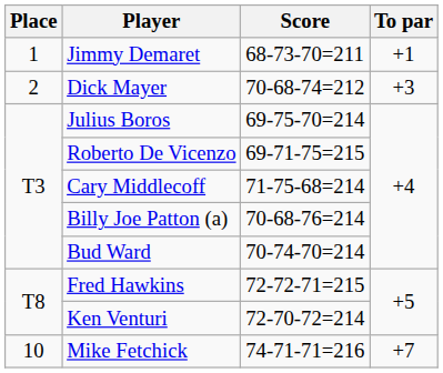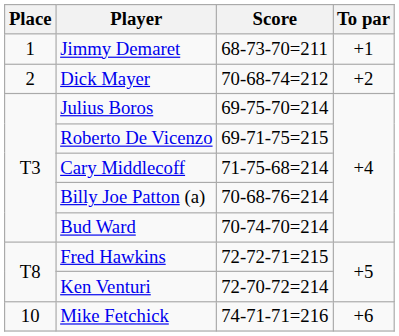 <table class=wikitable>
 <tr>
 <th>Place</th>
 <th>Player</th>
 <th>Score</th>
 <th>To par</th>
 </tr>
 <tr>
 <td align=center>1</td>
 <td> <a href='#'>Jimmy Demaret</a></td>
 <td>68-73-70=211</td>
 <td align=center>+1</td>
 </tr>
 <tr>
 <td align=center>2</td>
 <td> <a href='#'>Dick Mayer</a></td>
 <td>70-68-74=212</td>
-<td align=center>+3</td>
+<td align=center>+2</td>
 </tr>
 <tr>
 <td rowspan=5 align=center>T3</td>
 <td> <a href='#'>Julius Boros</a></td>
 <td>69-75-70=214</td>
 <td rowspan=5 align=center>+4</td>
 </tr>
 <tr>
 <td> <a href='#'>Roberto De Vicenzo</a></td>
 <td>69-71-75=215</td>
 </tr>
 <tr>
 <td> <a href='#'>Cary Middlecoff</a></td>
 <td>71-75-68=214</td>
 </tr>
 <tr>
 <td> <a href='#'>Billy Joe Patton</a> (a)</td>
 <td>70-68-76=214</td>
 </tr>
 <tr>
 <td> <a href='#'>Bud Ward</a></td>
 <td>70-74-70=214</td>
 </tr>
 <tr>
 <td rowspan=2 align=center>T8</td>
 <td> <a href='#'>Fred Hawkins</a></td>
 <td>72-72-71=215</td>
 <td rowspan=2 align=center>+5</td>
 </tr>
 <tr>
 <td> <a href='#'>Ken Venturi</a></td>
 <td>72-70-72=214</td>
 </tr>
 <tr>
 <td align=center>10</td>
 <td> <a href='#'>Mike Fetchick</a></td>
 <td>74-71-71=216</td>
-<td align=center>+7</td>
+<td align=center>+6</td>
 </tr>
 </table>
